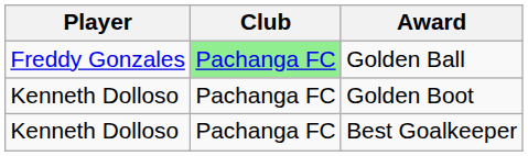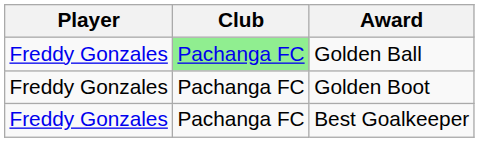 <table class="wikitable" style="text-align:center">
 <tr>
 <th>Player</th>
 <th>Club</th>
 <th>Award</th>
 </tr>
 <tr>
 <td align="left"><a href='#'>Freddy Gonzales</a></td>
 <td align="left" style="background: lightgreen;"><a href='#'>Pachanga FC</a></td>
 <td align="left">Golden Ball</td>
 </tr>
 <tr>
-<td align="left">Kenneth Dolloso</td>
+<td align="left">Freddy Gonzales</td>
 <td align="left">Pachanga FC</td>
 <td align="left">Golden Boot</td>
 </tr>
 <tr>
-<td align="left">Kenneth Dolloso</td>
+<td align="left"><a href='#'>Freddy Gonzales</a></td>
 <td align="left">Pachanga FC</td>
 <td align="left">Best Goalkeeper</td>
 </tr>
 </table>
